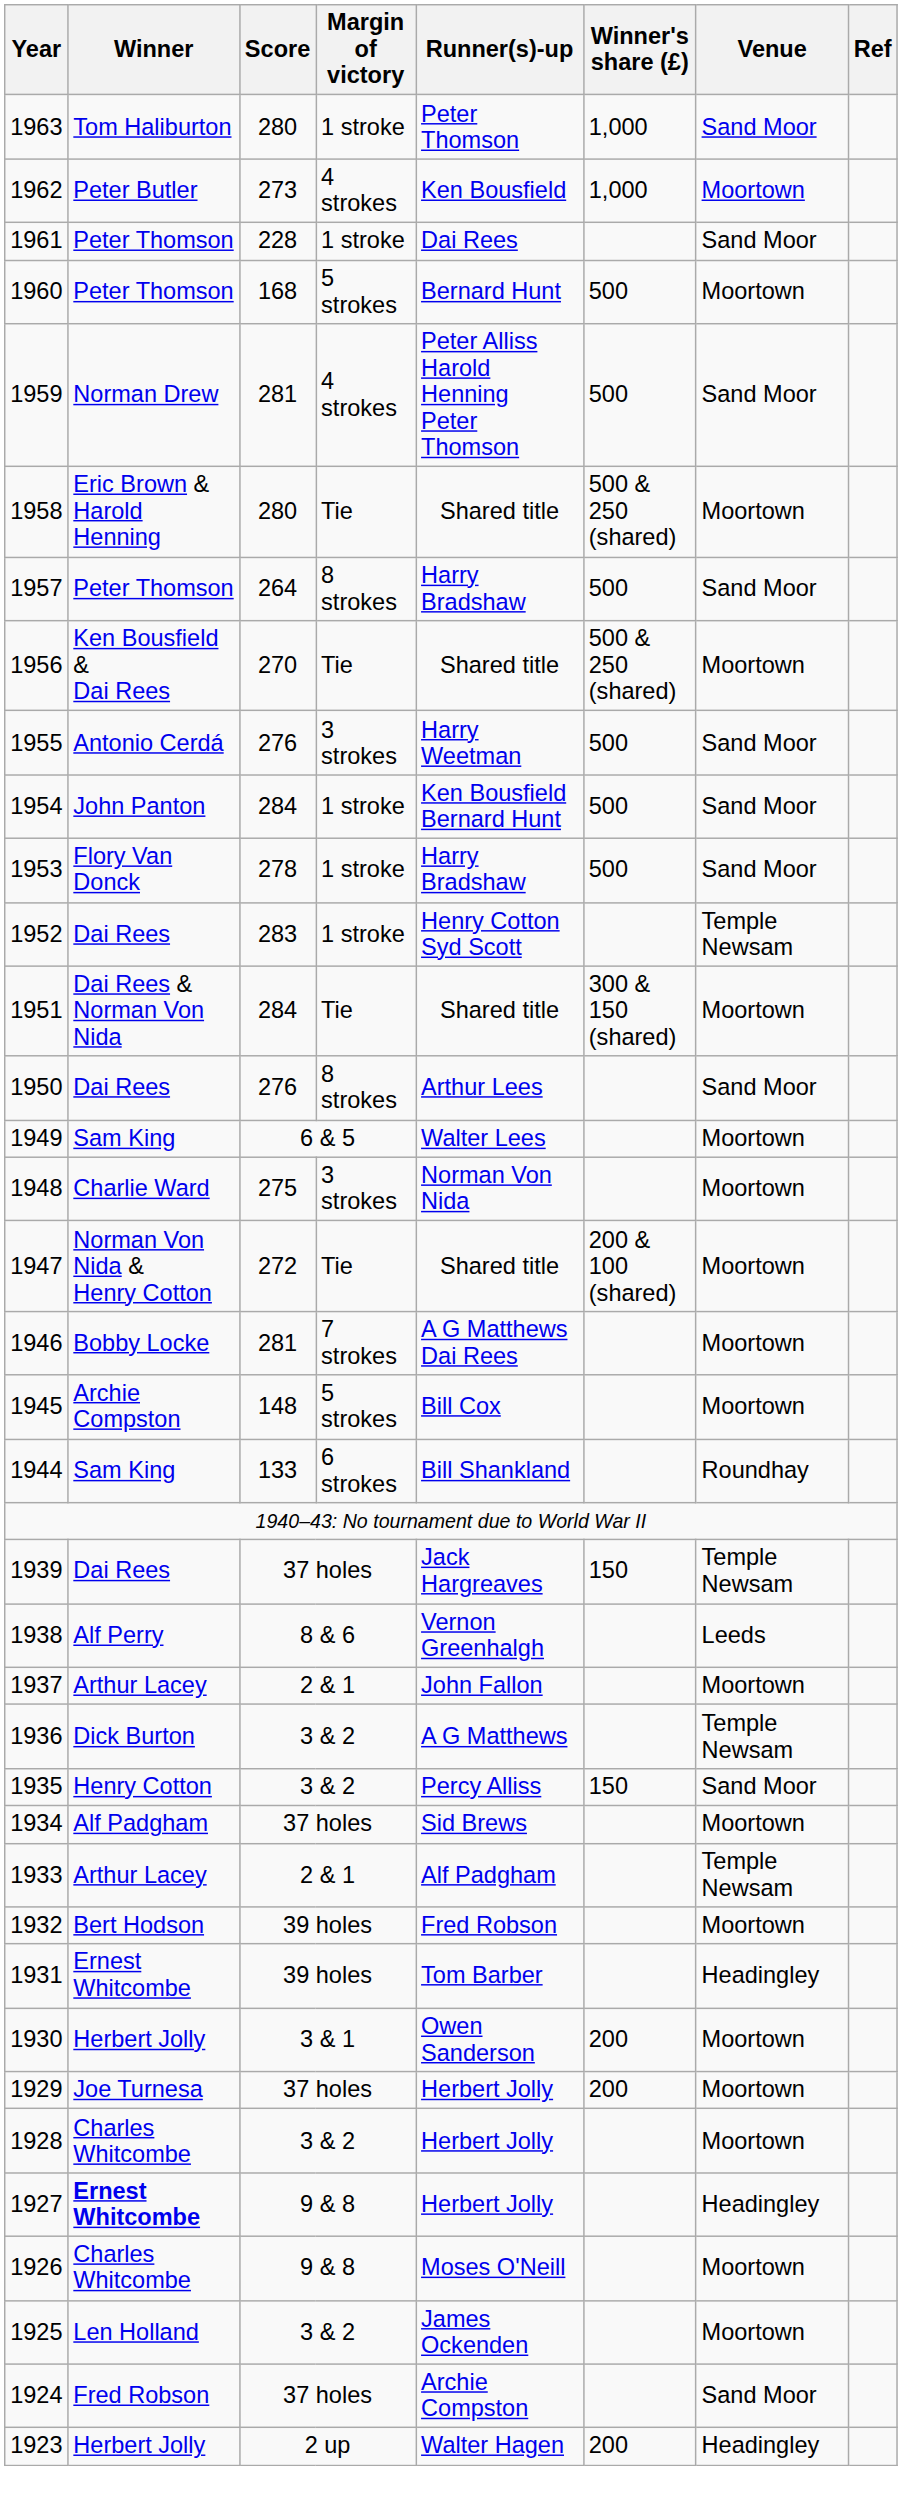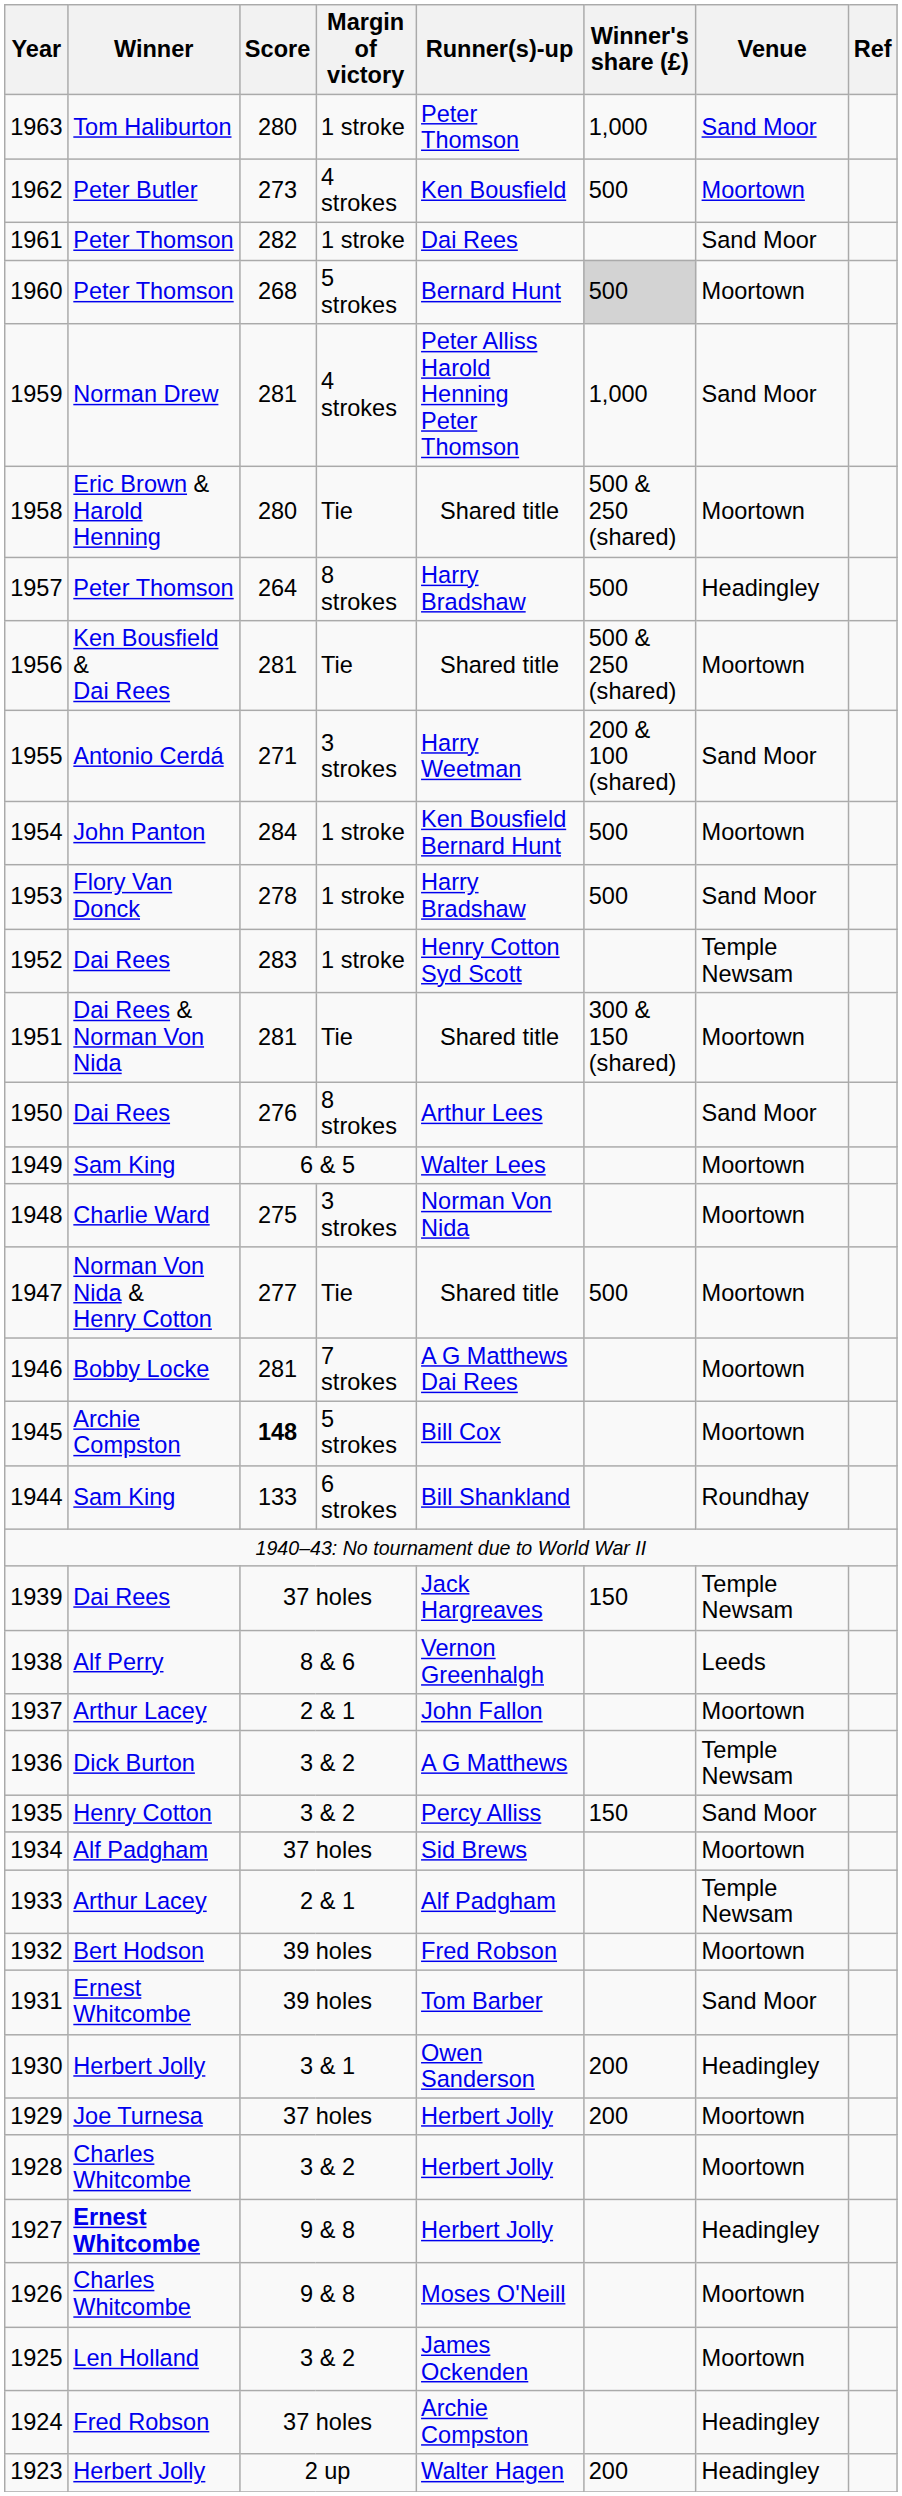 <table class="wikitable">
 <tr>
 <th>Year</th>
 <th>Winner</th>
 <th>Score</th>
 <th>Margin<br>of victory</th>
 <th>Runner(s)-up</th>
 <th>Winner's<br>share (£)</th>
 <th>Venue</th>
 <th>Ref</th>
 </tr>
 <tr>
 <td>1963</td>
 <td> <a href='#'>Tom Haliburton</a></td>
 <td align=center>280</td>
 <td>1 stroke</td>
 <td> <a href='#'>Peter Thomson</a></td>
 <td>1,000</td>
 <td><a href='#'>Sand Moor</a></td>
 <td></td>
 </tr>
 <tr>
 <td>1962</td>
 <td> <a href='#'>Peter Butler</a></td>
 <td align=center>273</td>
 <td>4 strokes</td>
 <td> <a href='#'>Ken Bousfield</a></td>
-<td>1,000</td>
+<td>500</td>
 <td><a href='#'>Moortown</a></td>
 <td></td>
 </tr>
 <tr>
 <td>1961</td>
 <td> <a href='#'>Peter Thomson</a></td>
-<td align=center>228</td>
+<td align=center>282</td>
 <td>1 stroke</td>
 <td> <a href='#'>Dai Rees</a></td>
 <td></td>
 <td>Sand Moor</td>
 <td></td>
 </tr>
 <tr>
 <td>1960</td>
 <td> <a href='#'>Peter Thomson</a></td>
-<td align=center>168</td>
+<td align=center>268</td>
 <td>5 strokes</td>
 <td> <a href='#'>Bernard Hunt</a></td>
-<td>500</td>
+<td style="background: lightgrey;">500</td>
 <td>Moortown</td>
 <td></td>
 </tr>
 <tr>
 <td>1959</td>
 <td> <a href='#'>Norman Drew</a></td>
 <td align=center>281</td>
 <td>4 strokes</td>
 <td> <a href='#'>Peter Alliss</a><br> <a href='#'>Harold Henning</a><br> <a href='#'>Peter Thomson</a></td>
-<td>500</td>
+<td>1,000</td>
 <td>Sand Moor</td>
 <td></td>
 </tr>
 <tr>
 <td>1958</td>
 <td> <a href='#'>Eric Brown</a> &<br> <a href='#'>Harold Henning</a></td>
 <td align=center>280</td>
 <td>Tie</td>
 <td align="center">Shared title</td>
 <td>500 & 250<br>(shared)</td>
 <td>Moortown</td>
 <td></td>
 </tr>
 <tr>
 <td>1957</td>
 <td> <a href='#'>Peter Thomson</a></td>
 <td align=center>264</td>
 <td>8 strokes</td>
 <td> <a href='#'>Harry Bradshaw</a></td>
 <td>500</td>
-<td>Sand Moor</td>
+<td>Headingley</td>
 <td></td>
 </tr>
 <tr>
 <td>1956</td>
 <td> <a href='#'>Ken Bousfield</a> &<br> <a href='#'>Dai Rees</a></td>
-<td align=center>270</td>
+<td align=center>281</td>
 <td>Tie</td>
 <td align="center">Shared title</td>
 <td>500 & 250<br>(shared)</td>
 <td>Moortown</td>
 <td></td>
 </tr>
 <tr>
 <td>1955</td>
 <td> <a href='#'>Antonio Cerdá</a></td>
-<td align=center>276</td>
+<td align=center>271</td>
 <td>3 strokes</td>
 <td> <a href='#'>Harry Weetman</a></td>
-<td>500</td>
+<td>200 & 100<br>(shared)</td>
 <td>Sand Moor</td>
 <td></td>
 </tr>
 <tr>
 <td>1954</td>
 <td> <a href='#'>John Panton</a></td>
 <td align=center>284</td>
 <td>1 stroke</td>
 <td> <a href='#'>Ken Bousfield</a><br> <a href='#'>Bernard Hunt</a></td>
 <td>500</td>
-<td>Sand Moor</td>
+<td>Moortown</td>
 <td></td>
 </tr>
 <tr>
 <td>1953</td>
 <td> <a href='#'>Flory Van Donck</a></td>
 <td align=center>278</td>
 <td>1 stroke</td>
 <td> <a href='#'>Harry Bradshaw</a></td>
 <td>500</td>
 <td>Sand Moor</td>
 <td></td>
 </tr>
 <tr>
 <td>1952</td>
 <td> <a href='#'>Dai Rees</a></td>
 <td align=center>283</td>
 <td>1 stroke</td>
 <td> <a href='#'>Henry Cotton</a><br> <a href='#'>Syd Scott</a></td>
 <td></td>
 <td>Temple Newsam</td>
 <td></td>
 </tr>
 <tr>
 <td>1951</td>
 <td> <a href='#'>Dai Rees</a> &<br> <a href='#'>Norman Von Nida</a></td>
-<td align=center>284</td>
+<td align=center>281</td>
 <td>Tie</td>
 <td align="center">Shared title</td>
 <td>300 & 150<br>(shared)</td>
 <td>Moortown</td>
 <td></td>
 </tr>
 <tr>
 <td>1950</td>
 <td> <a href='#'>Dai Rees</a></td>
 <td align=center>276</td>
 <td>8 strokes</td>
 <td> <a href='#'>Arthur Lees</a></td>
 <td></td>
 <td>Sand Moor</td>
 <td></td>
 </tr>
 <tr>
 <td>1949</td>
 <td> <a href='#'>Sam King</a></td>
 <td align=center colspan="2">6 & 5</td>
 <td> <a href='#'>Walter Lees</a></td>
 <td></td>
 <td>Moortown</td>
 <td></td>
 </tr>
 <tr>
 <td>1948</td>
 <td> <a href='#'>Charlie Ward</a></td>
 <td align=center>275</td>
 <td>3 strokes</td>
 <td> <a href='#'>Norman Von Nida</a></td>
 <td></td>
 <td>Moortown</td>
 <td></td>
 </tr>
 <tr>
 <td>1947</td>
 <td> <a href='#'>Norman Von Nida</a> &<br> <a href='#'>Henry Cotton</a></td>
-<td align=center>272</td>
+<td align=center>277</td>
 <td>Tie</td>
 <td align="center">Shared title</td>
-<td>200 & 100<br>(shared)</td>
+<td>500</td>
 <td>Moortown</td>
 <td></td>
 </tr>
 <tr>
 <td>1946</td>
 <td> <a href='#'>Bobby Locke</a></td>
 <td align=center>281</td>
 <td>7 strokes</td>
 <td> <a href='#'>A G Matthews</a><br> <a href='#'>Dai Rees</a></td>
 <td></td>
 <td>Moortown</td>
 <td></td>
 </tr>
 <tr>
 <td>1945</td>
 <td> <a href='#'>Archie Compston</a></td>
-<td align=center>148</td>
+<td align=center><strong>148</strong></td>
 <td>5 strokes</td>
 <td> <a href='#'>Bill Cox</a></td>
 <td></td>
 <td>Moortown</td>
 <td></td>
 </tr>
 <tr>
 <td>1944</td>
 <td> <a href='#'>Sam King</a></td>
 <td align=center>133</td>
 <td>6 strokes</td>
 <td> <a href='#'>Bill Shankland</a></td>
 <td></td>
 <td>Roundhay</td>
 <td></td>
 </tr>
 <tr>
 <td colspan="8" align="center"><small><em>1940–43: No tournament due to World War II</em></small></td>
 </tr>
 <tr>
 <td>1939</td>
 <td> <a href='#'>Dai Rees</a></td>
 <td align=center colspan="2">37 holes</td>
 <td> <a href='#'>Jack Hargreaves</a></td>
 <td>150</td>
 <td>Temple Newsam</td>
 <td></td>
 </tr>
 <tr>
 <td>1938</td>
 <td> <a href='#'>Alf Perry</a></td>
 <td align=center colspan="2">8 & 6</td>
 <td> <a href='#'>Vernon Greenhalgh</a></td>
 <td></td>
 <td>Leeds</td>
 <td></td>
 </tr>
 <tr>
 <td>1937</td>
 <td> <a href='#'>Arthur Lacey</a></td>
 <td align=center colspan="2">2 & 1</td>
 <td> <a href='#'>John Fallon</a></td>
 <td></td>
 <td>Moortown</td>
 <td></td>
 </tr>
 <tr>
 <td>1936</td>
 <td> <a href='#'>Dick Burton</a></td>
 <td align=center colspan="2">3 & 2</td>
 <td> <a href='#'>A G Matthews</a></td>
 <td></td>
 <td>Temple Newsam</td>
 <td></td>
 </tr>
 <tr>
 <td>1935</td>
 <td> <a href='#'>Henry Cotton</a></td>
 <td align=center colspan="2">3 & 2</td>
 <td> <a href='#'>Percy Alliss</a></td>
 <td>150</td>
 <td>Sand Moor</td>
 <td></td>
 </tr>
 <tr>
 <td>1934</td>
 <td> <a href='#'>Alf Padgham</a></td>
 <td align=center colspan="2">37 holes</td>
 <td> <a href='#'>Sid Brews</a></td>
 <td></td>
 <td>Moortown</td>
 <td></td>
 </tr>
 <tr>
 <td>1933</td>
 <td> <a href='#'>Arthur Lacey</a></td>
 <td align=center colspan="2">2 & 1</td>
 <td> <a href='#'>Alf Padgham</a></td>
 <td></td>
 <td>Temple Newsam</td>
 <td></td>
 </tr>
 <tr>
 <td>1932</td>
 <td> <a href='#'>Bert Hodson</a></td>
 <td align=center colspan="2">39 holes</td>
 <td> <a href='#'>Fred Robson</a></td>
 <td></td>
 <td>Moortown</td>
 <td></td>
 </tr>
 <tr>
 <td>1931</td>
 <td> <a href='#'>Ernest Whitcombe</a></td>
 <td align=center colspan="2">39 holes</td>
 <td> <a href='#'>Tom Barber</a></td>
 <td></td>
-<td>Headingley</td>
+<td>Sand Moor</td>
 <td></td>
 </tr>
 <tr>
 <td>1930</td>
 <td> <a href='#'>Herbert Jolly</a></td>
 <td align=center colspan="2">3 & 1</td>
 <td> <a href='#'>Owen Sanderson</a></td>
 <td>200</td>
-<td>Moortown</td>
+<td>Headingley</td>
 <td></td>
 </tr>
 <tr>
 <td>1929</td>
 <td> <a href='#'>Joe Turnesa</a></td>
 <td align=center colspan="2">37 holes</td>
 <td> <a href='#'>Herbert Jolly</a></td>
 <td>200</td>
 <td>Moortown</td>
 <td></td>
 </tr>
 <tr>
 <td>1928</td>
 <td> <a href='#'>Charles Whitcombe</a></td>
 <td align=center colspan="2">3 & 2</td>
 <td> <a href='#'>Herbert Jolly</a></td>
 <td></td>
 <td>Moortown</td>
 <td></td>
 </tr>
 <tr>
 <td>1927</td>
 <td><strong> <a href='#'>Ernest Whitcombe</a></strong></td>
 <td align=center colspan="2">9 & 8</td>
 <td> <a href='#'>Herbert Jolly</a></td>
 <td></td>
 <td>Headingley</td>
 <td></td>
 </tr>
 <tr>
 <td>1926</td>
 <td> <a href='#'>Charles Whitcombe</a></td>
 <td align=center colspan="2">9 & 8</td>
 <td> <a href='#'>Moses O'Neill</a></td>
 <td></td>
 <td>Moortown</td>
 <td></td>
 </tr>
 <tr>
 <td>1925</td>
 <td> <a href='#'>Len Holland</a></td>
 <td align=center colspan="2">3 & 2</td>
 <td> <a href='#'>James Ockenden</a></td>
 <td></td>
 <td>Moortown</td>
 <td></td>
 </tr>
 <tr>
 <td>1924</td>
 <td> <a href='#'>Fred Robson</a></td>
 <td align=center colspan="2">37 holes</td>
 <td> <a href='#'>Archie Compston</a></td>
 <td></td>
-<td>Sand Moor</td>
+<td>Headingley</td>
 <td></td>
 </tr>
 <tr>
 <td>1923</td>
 <td> <a href='#'>Herbert Jolly</a></td>
 <td align=center colspan="2">2 up</td>
 <td> <a href='#'>Walter Hagen</a></td>
 <td>200</td>
 <td>Headingley</td>
 <td></td>
 </tr>
 </table>
